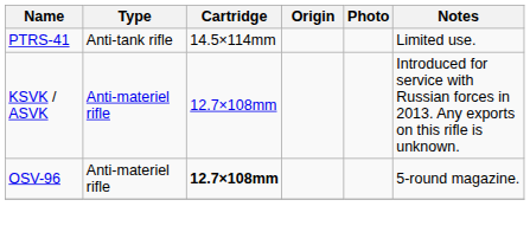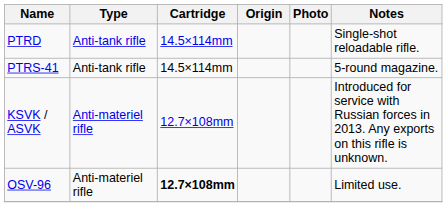 <table class="wikitable" style="width:90%;">
 <tr>
 <th style="width:15%;">Name</th>
 <th style="width:20%;">Type</th>
 <th style="width:12%;">Cartridge</th>
 <th style="width:12%;">Origin</th>
 <th>Photo</th>
 <th>Notes</th>
 </tr>
 <tr>
+<td><a href='#'>PTRD</a></td>
+<td><a href='#'>Anti-tank rifle</a></td>
+<td><a href='#'>14.5×114mm</a></td>
+<td></td>
+<td></td>
+<td>Single-shot reloadable rifle.</td>
+</tr>
+<tr>
 <td><a href='#'>PTRS-41</a></td>
 <td>Anti-tank rifle</td>
 <td>14.5×114mm</td>
 <td></td>
 <td></td>
-<td>Limited use.</td>
+<td>5-round magazine.</td>
 </tr>
 <tr>
 <td><a href='#'>KSVK</a> / <a href='#'>ASVK</a></td>
 <td><a href='#'>Anti-materiel rifle</a></td>
 <td><a href='#'>12.7×108mm</a></td>
 <td></td>
 <td></td>
 <td>Introduced for service with Russian forces in 2013. Any exports on this rifle is unknown.</td>
 </tr>
 <tr>
 <td><a href='#'>OSV-96</a></td>
 <td>Anti-materiel rifle</td>
 <td><strong>12.7×108mm</strong></td>
 <td></td>
 <td></td>
-<td>5-round magazine.</td>
+<td>Limited use.</td>
 </tr>
 <tr>
 </tr>
 </table>
